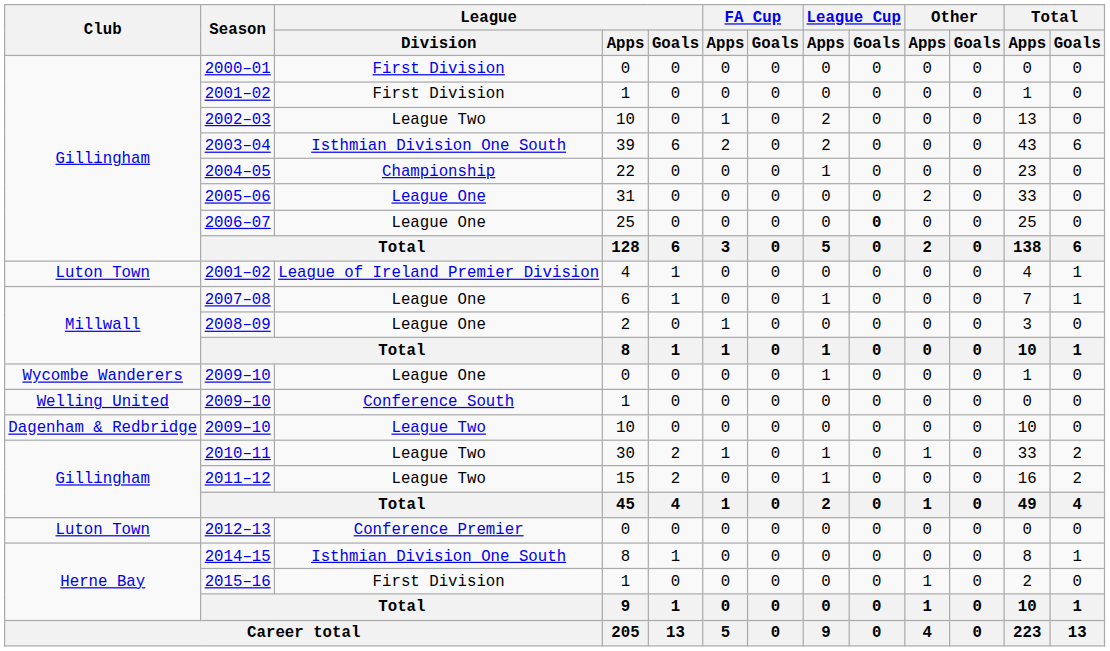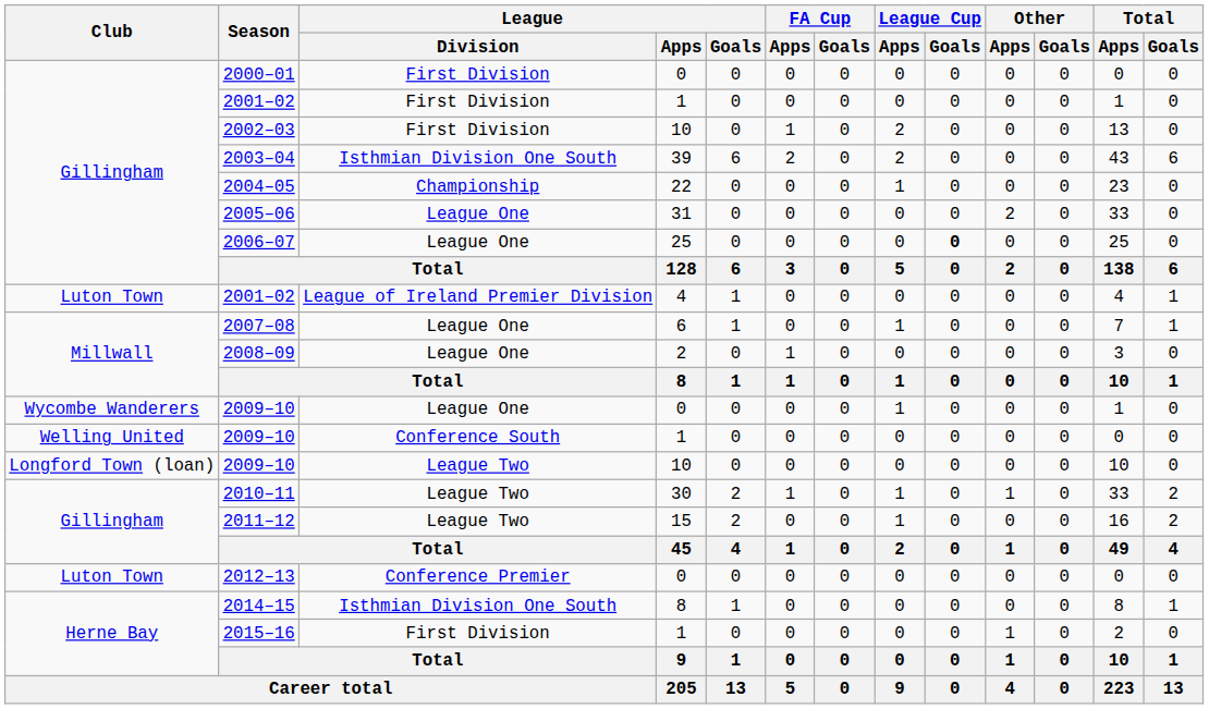 <table class="wikitable" style="text-align:center">
 <tr>
 <th rowspan="2">Club</th>
 <th rowspan="2">Season</th>
 <th colspan="3">League</th>
 <th colspan="2"><a href='#'>FA Cup</a></th>
 <th colspan="2"><a href='#'>League Cup</a></th>
 <th colspan="2">Other</th>
 <th colspan="2">Total</th>
 </tr>
 <tr>
 <th>Division</th>
 <th>Apps</th>
 <th>Goals</th>
 <th>Apps</th>
 <th>Goals</th>
 <th>Apps</th>
 <th>Goals</th>
 <th>Apps</th>
 <th>Goals</th>
 <th>Apps</th>
 <th>Goals</th>
 </tr>
 <tr>
 <td rowspan="8"><a href='#'>Gillingham</a></td>
 <td><a href='#'>2000–01</a></td>
 <td><a href='#'>First Division</a></td>
 <td>0</td>
 <td>0</td>
 <td>0</td>
 <td>0</td>
 <td>0</td>
 <td>0</td>
 <td>0</td>
 <td>0</td>
 <td>0</td>
 <td>0</td>
 </tr>
 <tr>
 <td><a href='#'>2001–02</a></td>
 <td>First Division</td>
 <td>1</td>
 <td>0</td>
 <td>0</td>
 <td>0</td>
 <td>0</td>
 <td>0</td>
 <td>0</td>
 <td>0</td>
 <td>1</td>
 <td>0</td>
 </tr>
 <tr>
 <td><a href='#'>2002–03</a></td>
-<td>League Two</td>
+<td>First Division</td>
 <td>10</td>
 <td>0</td>
 <td>1</td>
 <td>0</td>
 <td>2</td>
 <td>0</td>
 <td>0</td>
 <td>0</td>
 <td>13</td>
 <td>0</td>
 </tr>
 <tr>
 <td><a href='#'>2003–04</a></td>
 <td><a href='#'>Isthmian Division One South</a></td>
 <td>39</td>
 <td>6</td>
 <td>2</td>
 <td>0</td>
 <td>2</td>
 <td>0</td>
 <td>0</td>
 <td>0</td>
 <td>43</td>
 <td>6</td>
 </tr>
 <tr>
 <td><a href='#'>2004–05</a></td>
 <td><a href='#'>Championship</a></td>
 <td>22</td>
 <td>0</td>
 <td>0</td>
 <td>0</td>
 <td>1</td>
 <td>0</td>
 <td>0</td>
 <td>0</td>
 <td>23</td>
 <td>0</td>
 </tr>
 <tr>
 <td><a href='#'>2005–06</a></td>
 <td><a href='#'>League One</a></td>
 <td>31</td>
 <td>0</td>
 <td>0</td>
 <td>0</td>
 <td>0</td>
 <td>0</td>
 <td>2</td>
 <td>0</td>
 <td>33</td>
 <td>0</td>
 </tr>
 <tr>
 <td><a href='#'>2006–07</a></td>
 <td>League One</td>
 <td>25</td>
 <td>0</td>
 <td>0</td>
 <td>0</td>
 <td>0</td>
 <td><strong>0</strong></td>
 <td>0</td>
 <td>0</td>
 <td>25</td>
 <td>0</td>
 </tr>
 <tr>
 <th colspan="2">Total</th>
 <th>128</th>
 <th>6</th>
 <th>3</th>
 <th>0</th>
 <th>5</th>
 <th>0</th>
 <th>2</th>
 <th>0</th>
 <th>138</th>
 <th>6</th>
 </tr>
 <tr>
 <td><a href='#'>Luton Town</a></td>
 <td><a href='#'>2001–02</a></td>
 <td><a href='#'>League of Ireland Premier Division</a></td>
 <td>4</td>
 <td>1</td>
 <td>0</td>
 <td>0</td>
 <td>0</td>
 <td>0</td>
 <td>0</td>
 <td>0</td>
 <td>4</td>
 <td>1</td>
 </tr>
 <tr>
 <td rowspan="3"><a href='#'>Millwall</a></td>
 <td><a href='#'>2007–08</a></td>
 <td>League One</td>
 <td>6</td>
 <td>1</td>
 <td>0</td>
 <td>0</td>
 <td>1</td>
 <td>0</td>
 <td>0</td>
 <td>0</td>
 <td>7</td>
 <td>1</td>
 </tr>
 <tr>
 <td><a href='#'>2008–09</a></td>
 <td>League One</td>
 <td>2</td>
 <td>0</td>
 <td>1</td>
 <td>0</td>
 <td>0</td>
 <td>0</td>
 <td>0</td>
 <td>0</td>
 <td>3</td>
 <td>0</td>
 </tr>
 <tr>
 <th colspan="2">Total</th>
 <th>8</th>
 <th>1</th>
 <th>1</th>
 <th>0</th>
 <th>1</th>
 <th>0</th>
 <th>0</th>
 <th>0</th>
 <th>10</th>
 <th>1</th>
 </tr>
 <tr>
 <td><a href='#'>Wycombe Wanderers</a></td>
 <td><a href='#'>2009–10</a></td>
 <td>League One</td>
 <td>0</td>
 <td>0</td>
 <td>0</td>
 <td>0</td>
 <td>1</td>
 <td>0</td>
 <td>0</td>
 <td>0</td>
 <td>1</td>
 <td>0</td>
 </tr>
 <tr>
 <td><a href='#'>Welling United</a></td>
 <td><a href='#'>2009–10</a></td>
 <td><a href='#'>Conference South</a></td>
 <td>1</td>
 <td>0</td>
 <td>0</td>
 <td>0</td>
 <td>0</td>
 <td>0</td>
 <td>0</td>
 <td>0</td>
 <td>0</td>
 <td>0</td>
 </tr>
 <tr>
-<td><a href='#'>Dagenham & Redbridge</a></td>
+<td><a href='#'>Longford Town</a> (loan)</td>
 <td><a href='#'>2009–10</a></td>
 <td><a href='#'>League Two</a></td>
 <td>10</td>
 <td>0</td>
 <td>0</td>
 <td>0</td>
 <td>0</td>
 <td>0</td>
 <td>0</td>
 <td>0</td>
 <td>10</td>
 <td>0</td>
 </tr>
 <tr>
 <td rowspan="3"><a href='#'>Gillingham</a></td>
 <td><a href='#'>2010–11</a></td>
 <td>League Two</td>
 <td>30</td>
 <td>2</td>
 <td>1</td>
 <td>0</td>
 <td>1</td>
 <td>0</td>
 <td>1</td>
 <td>0</td>
 <td>33</td>
 <td>2</td>
 </tr>
 <tr>
 <td><a href='#'>2011–12</a></td>
 <td>League Two</td>
 <td>15</td>
 <td>2</td>
 <td>0</td>
 <td>0</td>
 <td>1</td>
 <td>0</td>
 <td>0</td>
 <td>0</td>
 <td>16</td>
 <td>2</td>
 </tr>
 <tr>
 <th colspan="2">Total</th>
 <th>45</th>
 <th>4</th>
 <th>1</th>
 <th>0</th>
 <th>2</th>
 <th>0</th>
 <th>1</th>
 <th>0</th>
 <th>49</th>
 <th>4</th>
 </tr>
 <tr>
 <td><a href='#'>Luton Town</a></td>
 <td><a href='#'>2012–13</a></td>
 <td><a href='#'>Conference Premier</a></td>
 <td>0</td>
 <td>0</td>
 <td>0</td>
 <td>0</td>
 <td>0</td>
 <td>0</td>
 <td>0</td>
 <td>0</td>
 <td>0</td>
 <td>0</td>
 </tr>
 <tr>
 <td rowspan="3"><a href='#'>Herne Bay</a></td>
 <td><a href='#'>2014–15</a></td>
 <td><a href='#'>Isthmian Division One South</a></td>
 <td>8</td>
 <td>1</td>
 <td>0</td>
 <td>0</td>
 <td>0</td>
 <td>0</td>
 <td>0</td>
 <td>0</td>
 <td>8</td>
 <td>1</td>
 </tr>
 <tr>
 <td><a href='#'>2015–16</a></td>
 <td>First Division</td>
 <td>1</td>
 <td>0</td>
 <td>0</td>
 <td>0</td>
 <td>0</td>
 <td>0</td>
 <td>1</td>
 <td>0</td>
 <td>2</td>
 <td>0</td>
 </tr>
 <tr>
 <th colspan="2">Total</th>
 <th>9</th>
 <th>1</th>
 <th>0</th>
 <th>0</th>
 <th>0</th>
 <th>0</th>
 <th>1</th>
 <th>0</th>
 <th>10</th>
 <th>1</th>
 </tr>
 <tr>
 <th colspan="3">Career total</th>
 <th>205</th>
 <th>13</th>
 <th>5</th>
 <th>0</th>
 <th>9</th>
 <th>0</th>
 <th>4</th>
 <th>0</th>
 <th>223</th>
 <th>13</th>
 </tr>
 </table>
